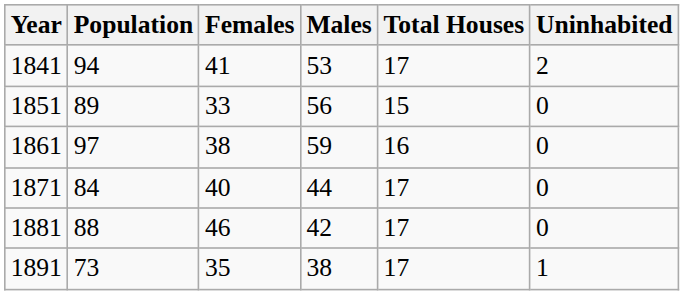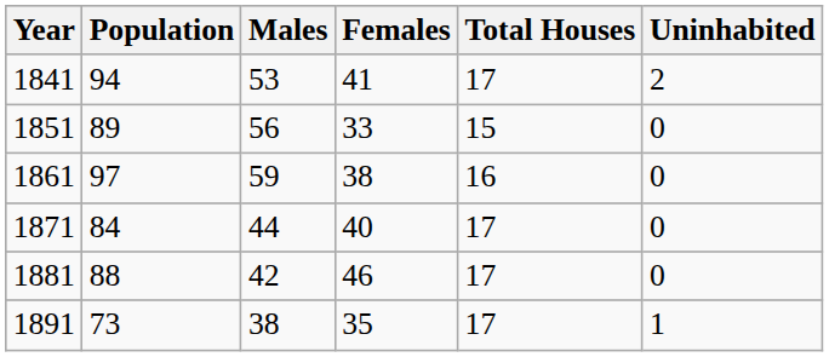 <table class="wikitable">
 <tr>
 <th>Year</th>
 <th>Population</th>
+<th>Males</th>
 <th>Females</th>
-<th>Males</th>
 <th>Total Houses</th>
 <th>Uninhabited</th>
 </tr>
 <tr>
 <td>1841</td>
 <td>94</td>
+<td>53</td>
 <td>41</td>
-<td>53</td>
 <td>17</td>
 <td>2</td>
 </tr>
 <tr>
 <td>1851</td>
 <td>89</td>
+<td>56</td>
 <td>33</td>
-<td>56</td>
 <td>15</td>
 <td>0</td>
 </tr>
 <tr>
 <td>1861</td>
 <td>97</td>
+<td>59</td>
 <td>38</td>
-<td>59</td>
 <td>16</td>
 <td>0</td>
 </tr>
 <tr>
 <td>1871</td>
 <td>84</td>
+<td>44</td>
 <td>40</td>
-<td>44</td>
 <td>17</td>
 <td>0</td>
 </tr>
 <tr>
 <td>1881</td>
 <td>88</td>
+<td>42</td>
 <td>46</td>
-<td>42</td>
 <td>17</td>
 <td>0</td>
 </tr>
 <tr>
 <td>1891</td>
 <td>73</td>
+<td>38</td>
 <td>35</td>
-<td>38</td>
 <td>17</td>
 <td>1</td>
 </tr>
 </table>
